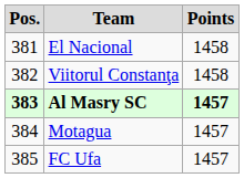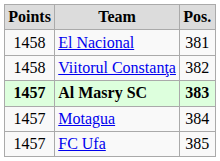 <table class="wikitable" style="text-align: center;">
 <tr>
+<th style="background:#DCDCDC">Points</th>
+<th style="background:#DCDCDC">Team</th>
 <th style="background:#DCDCDC">Pos.</th>
-<th style="background:#DCDCDC">Team</th>
-<th style="background:#DCDCDC">Points</th>
 </tr>
 <tr>
+<td align=center>1458</td>
+<td align=left> <a href='#'>El Nacional</a></td>
 <td align=center>381</td>
-<td align=left> <a href='#'>El Nacional</a></td>
-<td align=center>1458</td>
 </tr>
 <tr>
+<td align=center>1458</td>
+<td align=left> <a href='#'>Viitorul Constanţa</a></td>
 <td align=center>382</td>
-<td align=left> <a href='#'>Viitorul Constanţa</a></td>
-<td align=center>1458</td>
 </tr>
 <tr style="background:#dfd;">
+<td align=center><strong>1457</strong></td>
+<td align=left> <strong>Al Masry SC</strong></td>
 <td align=center><strong>383</strong></td>
-<td align=left> <strong>Al Masry SC</strong></td>
-<td align=center><strong>1457</strong></td>
 </tr>
 <tr>
+<td align=center>1457</td>
+<td align=left> <a href='#'>Motagua</a></td>
 <td align=center>384</td>
-<td align=left> <a href='#'>Motagua</a></td>
-<td align=center>1457</td>
 </tr>
 <tr>
+<td align=center>1457</td>
+<td align=left> <a href='#'>FC Ufa</a></td>
 <td align=center>385</td>
-<td align=left> <a href='#'>FC Ufa</a></td>
-<td align=center>1457</td>
 </tr>
 </table>
